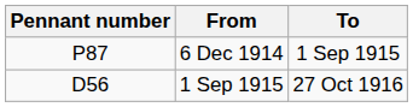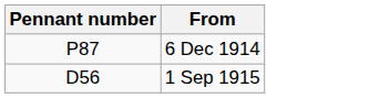 <table class="wikitable" style="text-align:center">
 <tr>
 <th>Pennant number</th>
 <th>From</th>
-<th>To</th>
 </tr>
 <tr>
 <td>P87</td>
 <td>6 Dec 1914</td>
-<td>1 Sep 1915</td>
 </tr>
 <tr>
 <td>D56</td>
 <td>1 Sep 1915</td>
-<td>27 Oct 1916</td>
 </tr>
 </table>
